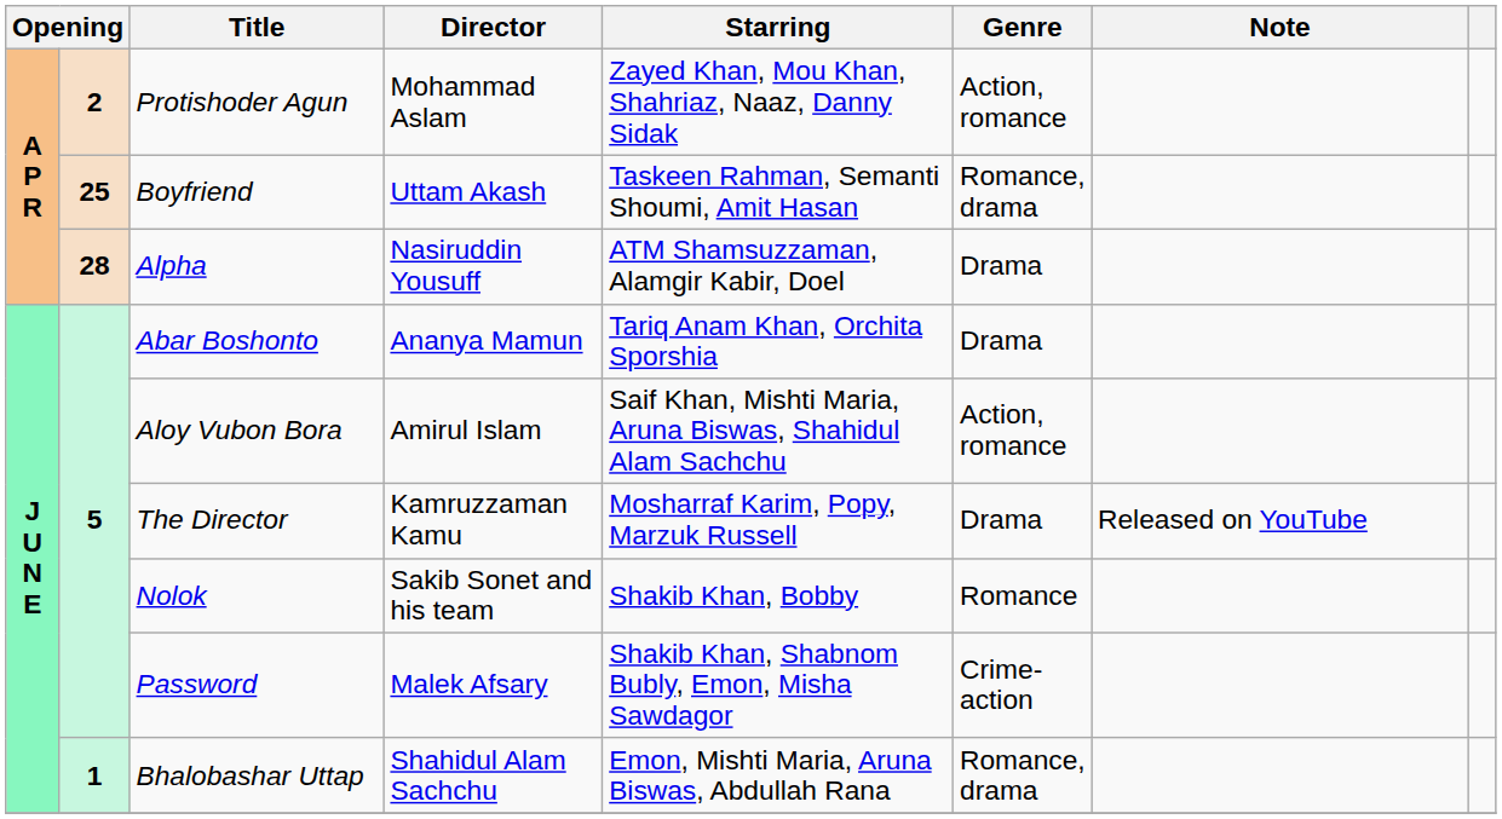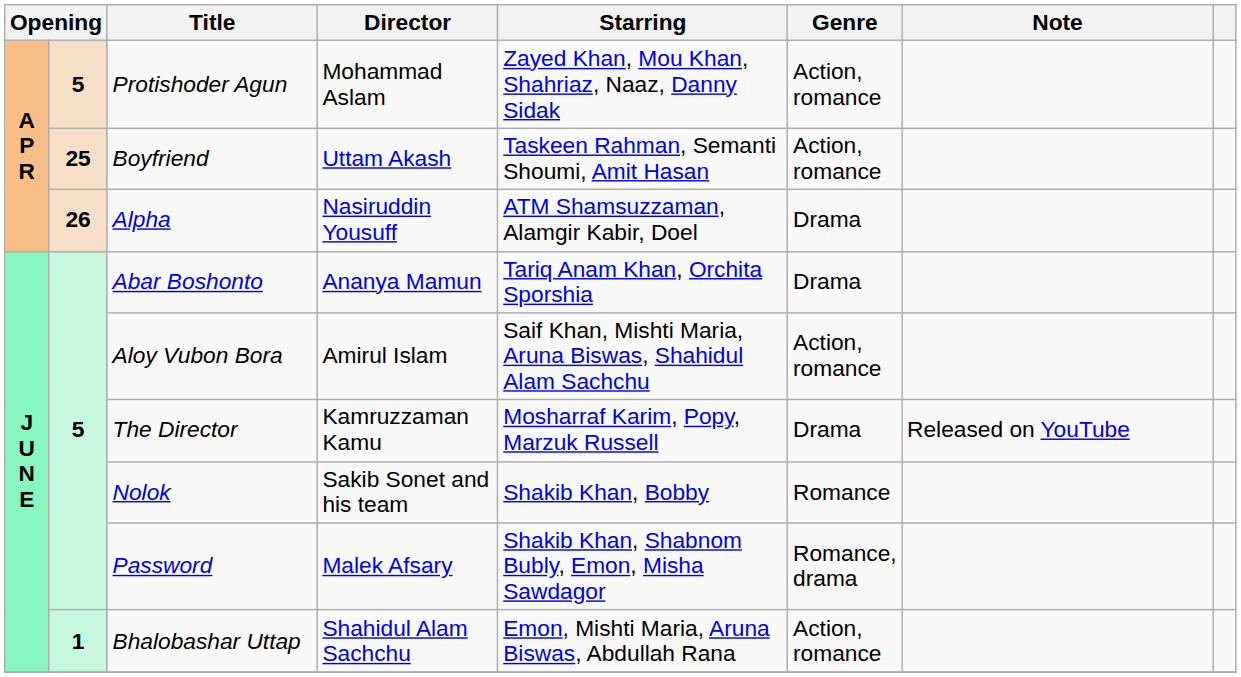 <table class="wikitable sortable">
 <tr>
 <th colspan="2">Opening</th>
 <th style="width:18%;">Title</th>
 <th style="width:15%;">Director</th>
 <th style="width:25%;">Starring</th>
 <th style="width:7%;">Genre</th>
 <th style="width:28%;">Note</th>
 <th style="width:2%;"></th>
 </tr>
 <tr>
 <th rowspan="3" style="text-align:center; background:#f7bf87">A<br>P<br>R</th>
-<td style="text-align:center; background:#f7dfc7"><strong>2</strong></td>
+<td style="text-align:center; background:#f7dfc7"><strong>5</strong></td>
 <td><em>Protishoder Agun</em></td>
 <td>Mohammad Aslam</td>
 <td><a href='#'>Zayed Khan</a>, <a href='#'>Mou Khan</a>, <a href='#'>Shahriaz</a>, Naaz, <a href='#'>Danny Sidak</a></td>
 <td>Action, romance</td>
 <td></td>
 <td></td>
 </tr>
 <tr>
 <td style="text-align:center; background:#f7dfc7"><strong>25</strong></td>
 <td><em>Boyfriend</em></td>
 <td><a href='#'>Uttam Akash</a></td>
 <td><a href='#'>Taskeen Rahman</a>, Semanti Shoumi, <a href='#'>Amit Hasan</a></td>
-<td>Romance, drama</td>
+<td>Action, romance</td>
 <td></td>
 <td></td>
 </tr>
 <tr>
-<td style="text-align:center; background:#f7dfc7"><strong>28</strong></td>
+<td style="text-align:center; background:#f7dfc7"><strong>26</strong></td>
 <td><em><a href='#'>Alpha</a></em></td>
 <td><a href='#'>Nasiruddin Yousuff</a></td>
 <td><a href='#'>ATM Shamsuzzaman</a>, Alamgir Kabir, Doel</td>
 <td>Drama</td>
 <td></td>
 <td></td>
 </tr>
 <tr>
 <th rowspan="6" style="text-align:center; background:#87f7bf">J<br>U<br>N<br>E</th>
 <td rowspan="5" style="text-align:center; background:#c7f7df"><strong>5</strong></td>
 <td><em><a href='#'>Abar Boshonto</a></em></td>
 <td><a href='#'>Ananya Mamun</a></td>
 <td><a href='#'>Tariq Anam Khan</a>, <a href='#'>Orchita Sporshia</a></td>
 <td>Drama</td>
 <td></td>
 <td></td>
 </tr>
 <tr>
 <td><em>Aloy Vubon Bora</em></td>
 <td>Amirul Islam</td>
 <td>Saif Khan, Mishti Maria, <a href='#'>Aruna Biswas</a>, <a href='#'>Shahidul Alam Sachchu</a></td>
 <td>Action, romance</td>
 <td></td>
 <td></td>
 </tr>
 <tr>
 <td><em>The Director</em></td>
 <td>Kamruzzaman Kamu</td>
 <td><a href='#'>Mosharraf Karim</a>, <a href='#'>Popy</a>, <a href='#'>Marzuk Russell</a></td>
 <td>Drama</td>
 <td>Released on <a href='#'>YouTube</a></td>
 <td></td>
 </tr>
 <tr>
 <td><em><a href='#'>Nolok</a></em></td>
 <td>Sakib Sonet and his team</td>
 <td><a href='#'>Shakib Khan</a>, <a href='#'>Bobby</a></td>
 <td>Romance</td>
 <td></td>
 <td></td>
 </tr>
 <tr>
 <td><em><a href='#'>Password</a></em></td>
 <td><a href='#'>Malek Afsary</a></td>
 <td><a href='#'>Shakib Khan</a>, <a href='#'>Shabnom Bubly</a>, <a href='#'>Emon</a>, <a href='#'>Misha Sawdagor</a></td>
-<td>Crime-action</td>
+<td>Romance, drama</td>
 <td></td>
 <td></td>
 </tr>
 <tr>
 <td style="text-align:center; background:#c7f7df"><strong>1</strong></td>
 <td><em>Bhalobashar Uttap</em></td>
 <td><a href='#'>Shahidul Alam Sachchu</a></td>
 <td><a href='#'>Emon</a>, Mishti Maria, <a href='#'>Aruna Biswas</a>, Abdullah Rana</td>
-<td>Romance, drama</td>
+<td>Action, romance</td>
 <td></td>
 <td></td>
 </tr>
 <tr>
 </tr>
 </table>
